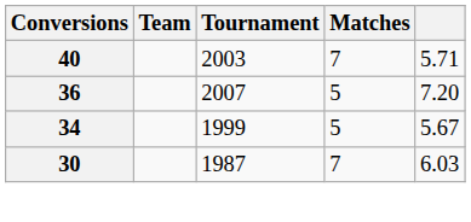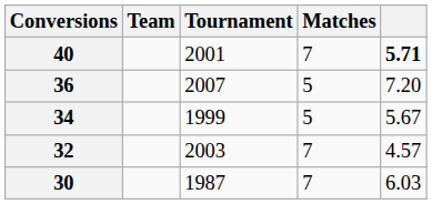 <table class="wikitable sortable">
 <tr>
 <th>Conversions</th>
 <th>Team</th>
 <th>Tournament</th>
 <th>Matches</th>
 <th></th>
 </tr>
 <tr>
 <th>40</th>
 <td></td>
-<td>2003</td>
+<td>2001</td>
 <td>7</td>
-<td>5.71</td>
+<td><strong>5.71</strong></td>
 </tr>
 <tr>
 <th>36</th>
 <td></td>
 <td>2007</td>
 <td>5</td>
 <td>7.20</td>
 </tr>
 <tr>
 <th>34</th>
 <td></td>
 <td>1999</td>
 <td>5</td>
 <td>5.67</td>
 </tr>
 <tr>
+<th>32</th>
+<td></td>
+<td>2003</td>
+<td>7</td>
+<td>4.57</td>
+</tr>
+<tr>
 <th>30</th>
 <td></td>
 <td>1987</td>
 <td>7</td>
 <td>6.03</td>
 </tr>
 </table>
